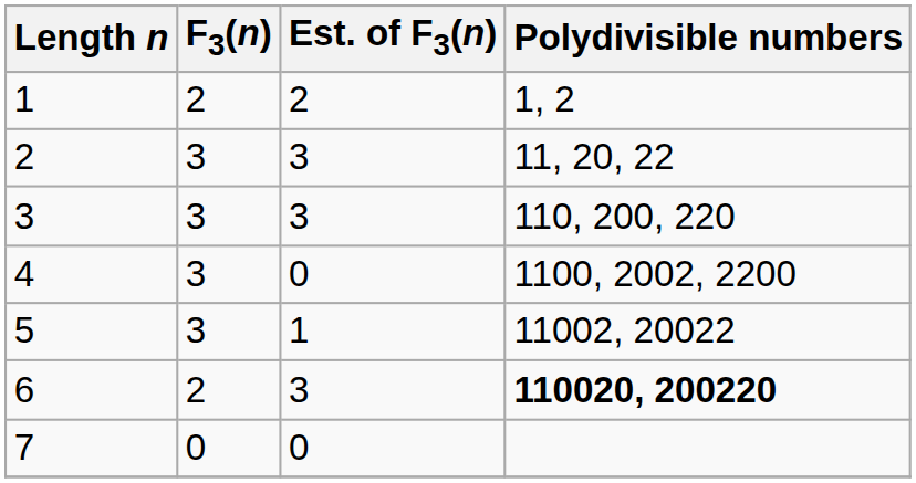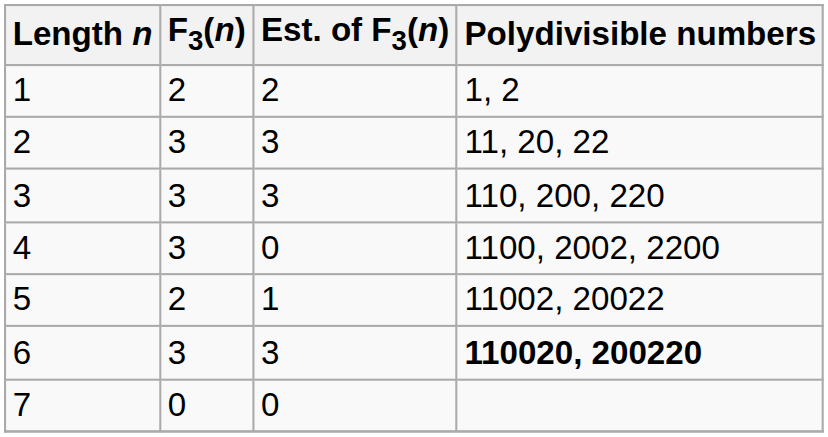 <table class="wikitable">
 <tr>
 <th>Length <em>n</em></th>
 <th>F<sub>3</sub>(<em>n</em>)</th>
 <th>Est. of F<sub>3</sub>(<em>n</em>)</th>
 <th>Polydivisible numbers</th>
 </tr>
 <tr>
 <td>1</td>
 <td>2</td>
 <td>2</td>
 <td>1, 2</td>
 </tr>
 <tr>
 <td>2</td>
 <td>3</td>
 <td>3</td>
 <td>11, 20, 22</td>
 </tr>
 <tr>
 <td>3</td>
 <td>3</td>
 <td>3</td>
 <td>110, 200, 220</td>
 </tr>
 <tr>
 <td>4</td>
 <td>3</td>
 <td>0</td>
 <td>1100, 2002, 2200</td>
 </tr>
 <tr>
 <td>5</td>
-<td>3</td>
+<td>2</td>
 <td>1</td>
 <td>11002, 20022</td>
 </tr>
 <tr>
 <td>6</td>
-<td>2</td>
+<td>3</td>
 <td>3</td>
 <td><strong>110020, 200220</strong></td>
 </tr>
 <tr>
 <td>7</td>
 <td>0</td>
 <td>0</td>
 <td></td>
 </tr>
 <tr>
 </tr>
 </table>
